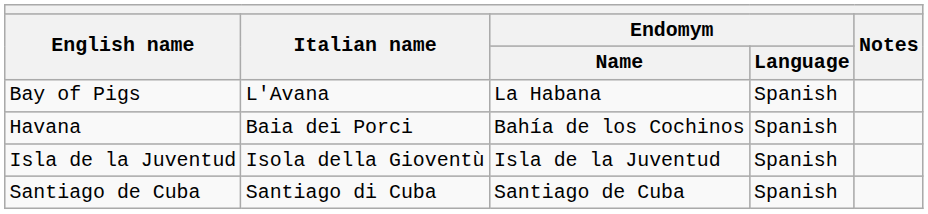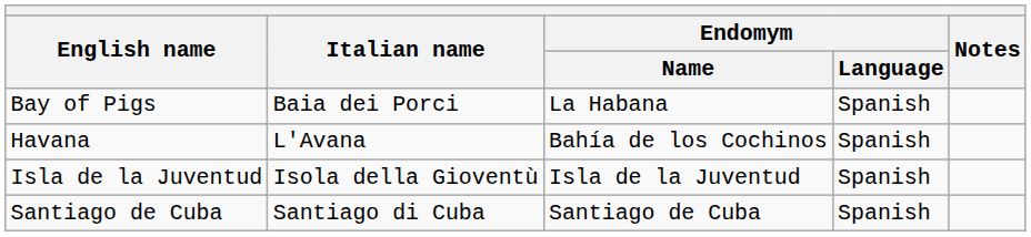 <table class="wikitable sortable">
 <tr>
 <th colspan="5"></th>
 </tr>
 <tr>
 <th rowspan="2">English name</th>
 <th rowspan="2">Italian name</th>
 <th colspan="2">Endomym</th>
 <th rowspan="2">Notes</th>
 </tr>
 <tr>
 <th>Name</th>
 <th>Language</th>
 </tr>
 <tr>
 <td>Bay of Pigs</td>
-<td>L'Avana</td>
+<td>Baia dei Porci</td>
 <td>La Habana</td>
 <td>Spanish</td>
 <td></td>
 </tr>
 <tr>
 <td>Havana</td>
-<td>Baia dei Porci</td>
+<td>L'Avana</td>
 <td>Bahía de los Cochinos</td>
 <td>Spanish</td>
 <td></td>
 </tr>
 <tr>
 <td>Isla de la Juventud</td>
 <td>Isola della Gioventù</td>
 <td>Isla de la Juventud</td>
 <td>Spanish</td>
 <td></td>
 </tr>
 <tr>
 <td>Santiago de Cuba</td>
 <td>Santiago di Cuba</td>
 <td>Santiago de Cuba</td>
 <td>Spanish</td>
 <td></td>
 </tr>
 </table>
